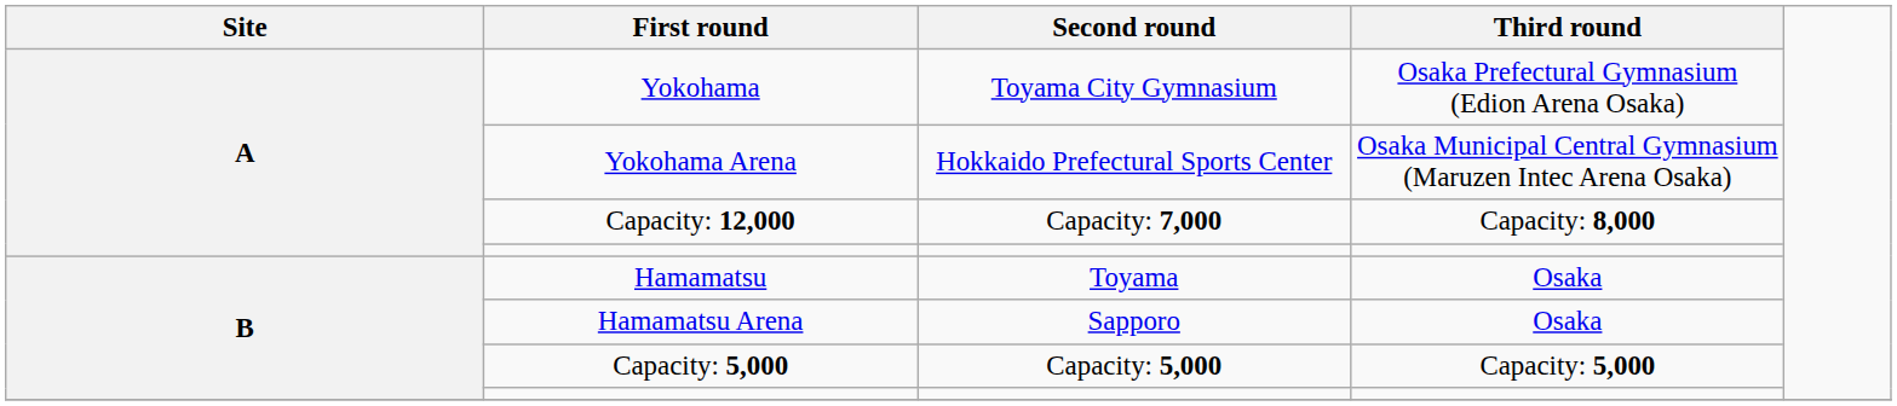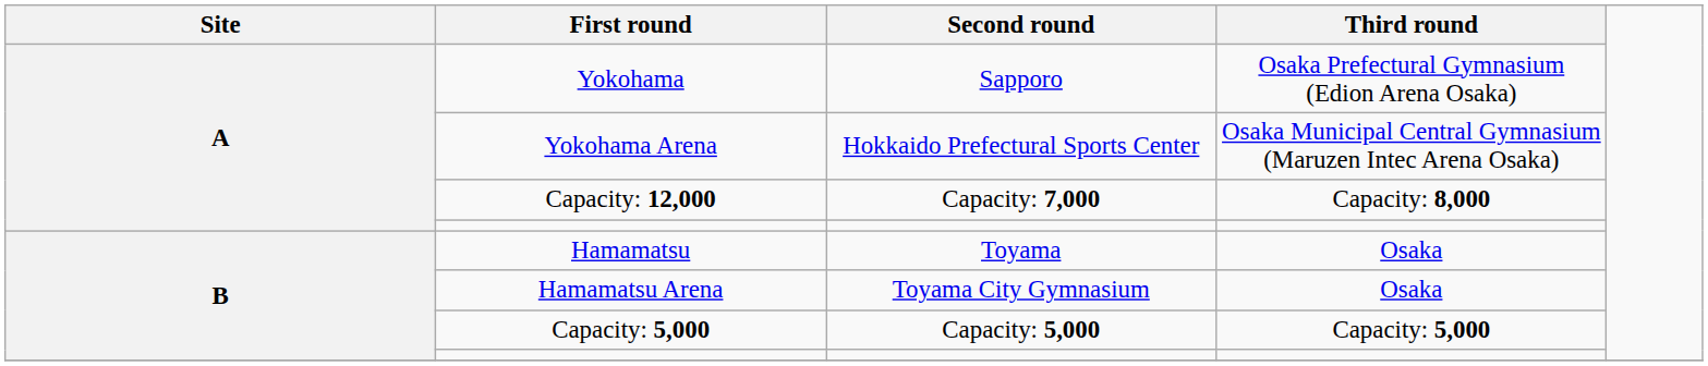 <table class="wikitable" style=text-align:center>
 <tr>
 <th>Site</th>
 <th width=23%>First round</th>
 <th width=23%>Second round</th>
 <th width=23%>Third round</th>
 <td rowspan=9></td>
 </tr>
 <tr>
 <th scope=row rowspan=4>A</th>
 <td><a href='#'>Yokohama</a></td>
-<td><a href='#'>Toyama City Gymnasium</a></td>
+<td><a href='#'>Sapporo</a></td>
 <td><a href='#'>Osaka Prefectural Gymnasium</a><br>(Edion Arena Osaka)</td>
 </tr>
 <tr>
 <td><a href='#'>Yokohama Arena</a></td>
 <td><a href='#'>Hokkaido Prefectural Sports Center</a></td>
 <td><a href='#'>Osaka Municipal Central Gymnasium</a><br>(Maruzen Intec Arena Osaka)</td>
 </tr>
 <tr>
 <td>Capacity: <strong>12,000</strong></td>
 <td>Capacity: <strong>7,000</strong></td>
 <td>Capacity: <strong>8,000</strong></td>
 </tr>
 <tr>
 <td></td>
 <td></td>
 <td></td>
 </tr>
 <tr>
 <th scope=row rowspan=4>B</th>
 <td><a href='#'>Hamamatsu</a></td>
 <td><a href='#'>Toyama</a></td>
 <td><a href='#'>Osaka</a></td>
 </tr>
 <tr>
 <td><a href='#'>Hamamatsu Arena</a></td>
-<td><a href='#'>Sapporo</a></td>
+<td><a href='#'>Toyama City Gymnasium</a></td>
 <td><a href='#'>Osaka</a></td>
 </tr>
 <tr>
 <td>Capacity: <strong>5,000</strong></td>
 <td>Capacity: <strong>5,000</strong></td>
 <td>Capacity: <strong>5,000</strong></td>
 </tr>
 <tr>
 <td></td>
 <td></td>
 <td></td>
 </tr>
 <tr>
 </tr>
 </table>
